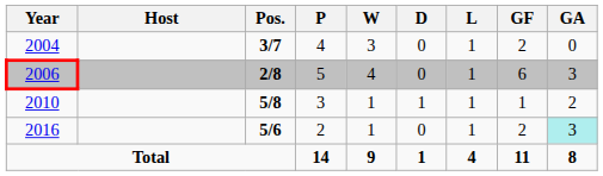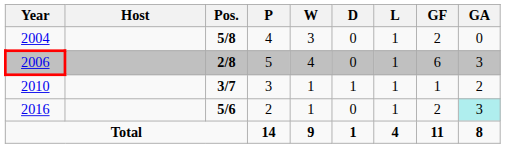 <table class="wikitable" style="text-align:center">
 <tr>
 <th width=60px>Year</th>
 <th width=150px>Host</th>
 <th width=40px>Pos.</th>
 <th width=40px>P</th>
 <th width=40px>W</th>
 <th width=40px>D</th>
 <th width=40px>L</th>
 <th width=40px>GF</th>
 <th width=40px>GA</th>
 </tr>
 <tr style="background:Bronze;">
 <td><a href='#'>2004</a></td>
 <td align=left></td>
-<td><strong>3/7</strong></td>
+<td><strong>5/8</strong></td>
 <td>4</td>
 <td>3</td>
 <td>0</td>
 <td>1</td>
 <td>2</td>
 <td>0</td>
 </tr>
 <tr style="background:silver;">
 <td style="border: 3px solid red"><a href='#'>2006</a></td>
 <td align=left></td>
 <td><strong>2/8</strong></td>
 <td>5</td>
 <td>4</td>
 <td>0</td>
 <td>1</td>
 <td>6</td>
 <td>3</td>
 </tr>
 <tr>
 <td><a href='#'>2010</a></td>
 <td align=left></td>
-<td><strong>5/8</strong></td>
+<td><strong>3/7</strong></td>
 <td>3</td>
 <td>1</td>
 <td>1</td>
 <td>1</td>
 <td>1</td>
 <td>2</td>
 </tr>
 <tr>
 <td><a href='#'>2016</a></td>
 <td align=left></td>
 <td><strong>5/6</strong></td>
 <td>2</td>
 <td>1</td>
 <td>0</td>
 <td>1</td>
 <td>2</td>
 <td style="background: paleturquoise;">3</td>
 </tr>
 <tr>
 <td colspan=3><strong>Total</strong></td>
 <td><strong>14</strong></td>
 <td><strong>9</strong></td>
 <td><strong>1</strong></td>
 <td><strong>4</strong></td>
 <td><strong>11</strong></td>
 <td><strong>8</strong></td>
 </tr>
 </table>
